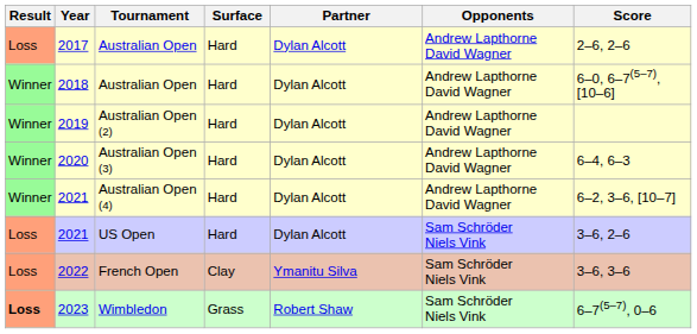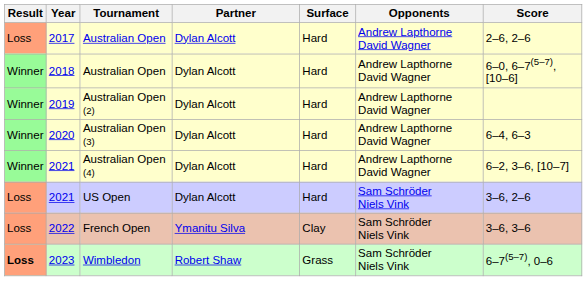 <table class="sortable wikitable">
 <tr>
 <th>Result</th>
 <th style="width:40px">Year</th>
 <th style="width:120px">Tournament</th>
+<th style="width:170px">Partner</th>
 <th style="width:70px">Surface</th>
-<th style="width:170px">Partner</th>
 <th style="width:170px">Opponents</th>
 <th style="width:130px" class="unsortable">Score</th>
 </tr>
 <tr style="background:#ffc;">
 <td style="background:#ffa07a;">Loss</td>
 <td><a href='#'>2017</a></td>
 <td><a href='#'>Australian Open</a></td>
+<td> <a href='#'>Dylan Alcott</a></td>
 <td>Hard</td>
-<td> <a href='#'>Dylan Alcott</a></td>
 <td> <a href='#'>Andrew Lapthorne</a><br> <a href='#'>David Wagner</a></td>
 <td>2–6, 2–6</td>
 </tr>
 <tr style="background:#ffc;">
 <td style="background:#98fb98;">Winner</td>
 <td><a href='#'>2018</a></td>
 <td>Australian Open</td>
+<td> Dylan Alcott</td>
 <td>Hard</td>
-<td> Dylan Alcott</td>
 <td> Andrew Lapthorne<br> David Wagner</td>
 <td>6–0, 6–7<sup>(5–7)</sup>, [10–6]</td>
 </tr>
 <tr style="background:#ffc;">
 <td style="background:#98fb98;">Winner</td>
 <td><a href='#'>2019</a></td>
 <td>Australian Open <small>(2)</small></td>
+<td> Dylan Alcott</td>
 <td>Hard</td>
-<td> Dylan Alcott</td>
 <td> Andrew Lapthorne<br> David Wagner</td>
 <td></td>
 </tr>
 <tr style="background:#ffc;">
 <td style="background:#98fb98;">Winner</td>
 <td><a href='#'>2020</a></td>
 <td>Australian Open <small>(3)</small></td>
+<td> Dylan Alcott</td>
 <td>Hard</td>
-<td> Dylan Alcott</td>
 <td> Andrew Lapthorne<br> David Wagner</td>
 <td>6–4, 6–3</td>
 </tr>
 <tr style="background:#ffc;">
 <td style="background:#98fb98;">Winner</td>
 <td><a href='#'>2021</a></td>
 <td>Australian Open <small>(4)</small></td>
+<td> Dylan Alcott</td>
 <td>Hard</td>
-<td> Dylan Alcott</td>
 <td> Andrew Lapthorne<br> David Wagner</td>
 <td>6–2, 3–6, [10–7]</td>
 </tr>
 <tr style="background:#ccf;">
 <td style="background:#ffa07a;">Loss</td>
 <td><a href='#'>2021</a></td>
 <td>US Open</td>
+<td> Dylan Alcott</td>
 <td>Hard</td>
-<td> Dylan Alcott</td>
 <td> <a href='#'>Sam Schröder</a><br> <a href='#'>Niels Vink</a></td>
 <td>3–6, 2–6</td>
 </tr>
 <tr style="background:#ebc2af;">
 <td style="background:#ffa07a;">Loss</td>
 <td><a href='#'>2022</a></td>
 <td>French Open</td>
+<td> <a href='#'>Ymanitu Silva</a></td>
 <td>Clay</td>
-<td> <a href='#'>Ymanitu Silva</a></td>
 <td> Sam Schröder<br> Niels Vink</td>
 <td>3–6, 3–6</td>
 </tr>
 <tr style="background:#cfc;">
 <td style="background:#ffa07a;"><strong>Loss</strong></td>
 <td><a href='#'>2023</a></td>
 <td><a href='#'>Wimbledon</a></td>
+<td> <a href='#'>Robert Shaw</a></td>
 <td>Grass</td>
-<td> <a href='#'>Robert Shaw</a></td>
 <td> Sam Schröder<br>  Niels Vink</td>
 <td>6–7<sup>(5–7)</sup>, 0–6</td>
 </tr>
 </table>
